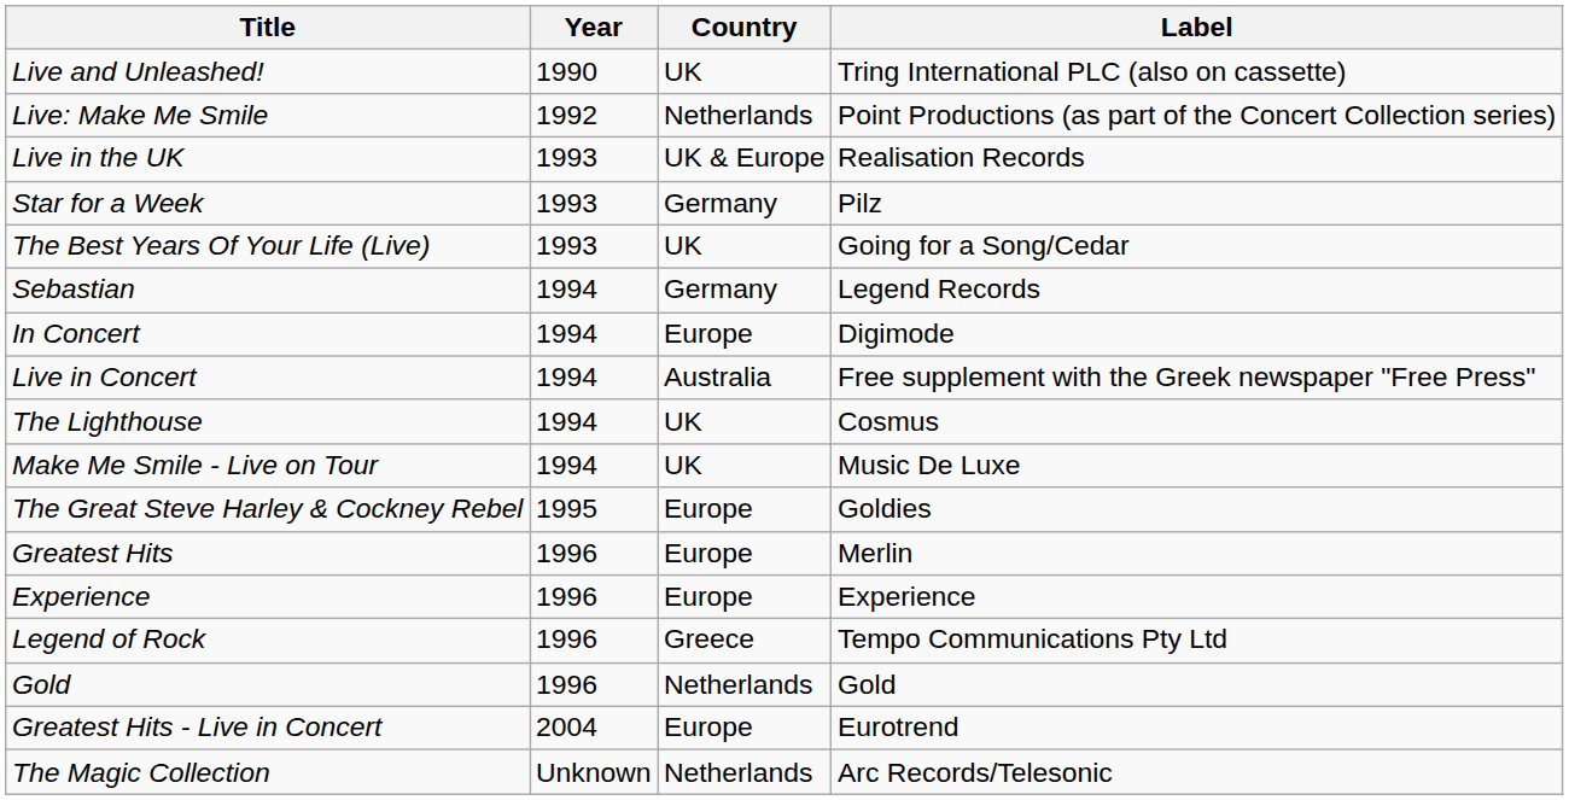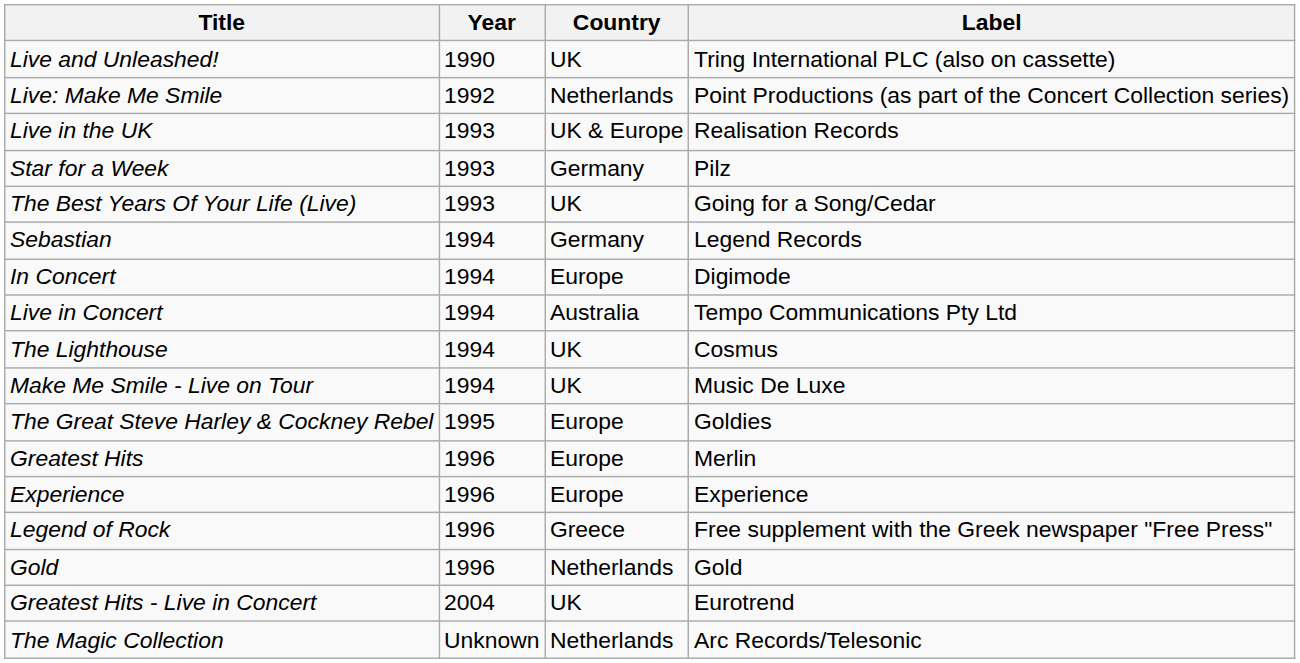 <table class="wikitable">
 <tr>
 <th>Title</th>
 <th>Year</th>
 <th>Country</th>
 <th>Label</th>
 </tr>
 <tr>
 <td><em>Live and Unleashed!</em></td>
 <td>1990</td>
 <td>UK</td>
 <td>Tring International PLC (also on cassette)</td>
 </tr>
 <tr>
 <td><em>Live: Make Me Smile</em></td>
 <td>1992</td>
 <td>Netherlands</td>
 <td>Point Productions (as part of the Concert Collection series)</td>
 </tr>
 <tr>
 <td><em>Live in the UK</em></td>
 <td>1993</td>
 <td>UK & Europe</td>
 <td>Realisation Records</td>
 </tr>
 <tr>
 <td><em>Star for a Week</em></td>
 <td>1993</td>
 <td>Germany</td>
 <td>Pilz</td>
 </tr>
 <tr>
 <td><em>The Best Years Of Your Life (Live)</em></td>
 <td>1993</td>
 <td>UK</td>
 <td>Going for a Song/Cedar</td>
 </tr>
 <tr>
 <td><em>Sebastian</em></td>
 <td>1994</td>
 <td>Germany</td>
 <td>Legend Records</td>
 </tr>
 <tr>
 <td><em>In Concert</em></td>
 <td>1994</td>
 <td>Europe</td>
 <td>Digimode</td>
 </tr>
 <tr>
 <td><em>Live in Concert</em></td>
 <td>1994</td>
 <td>Australia</td>
-<td>Free supplement with the Greek newspaper "Free Press"</td>
+<td>Tempo Communications Pty Ltd</td>
 </tr>
 <tr>
 <td><em>The Lighthouse</em></td>
 <td>1994</td>
 <td>UK</td>
 <td>Cosmus</td>
 </tr>
 <tr>
 <td><em>Make Me Smile - Live on Tour</em></td>
 <td>1994</td>
 <td>UK</td>
 <td>Music De Luxe</td>
 </tr>
 <tr>
 <td><em>The Great Steve Harley & Cockney Rebel</em></td>
 <td>1995</td>
 <td>Europe</td>
 <td>Goldies</td>
 </tr>
 <tr>
 <td><em>Greatest Hits</em></td>
 <td>1996</td>
 <td>Europe</td>
 <td>Merlin</td>
 </tr>
 <tr>
 <td><em>Experience</em></td>
 <td>1996</td>
 <td>Europe</td>
 <td>Experience</td>
 </tr>
 <tr>
 <td><em>Legend of Rock</em></td>
 <td>1996</td>
 <td>Greece</td>
-<td>Tempo Communications Pty Ltd</td>
+<td>Free supplement with the Greek newspaper "Free Press"</td>
 </tr>
 <tr>
 <td><em>Gold</em></td>
 <td>1996</td>
 <td>Netherlands</td>
 <td>Gold</td>
 </tr>
 <tr>
 <td><em>Greatest Hits - Live in Concert</em></td>
 <td>2004</td>
-<td>Europe</td>
+<td>UK</td>
 <td>Eurotrend</td>
 </tr>
 <tr>
 <td><em>The Magic Collection</em></td>
 <td>Unknown</td>
 <td>Netherlands</td>
 <td>Arc Records/Telesonic</td>
 </tr>
 </table>
